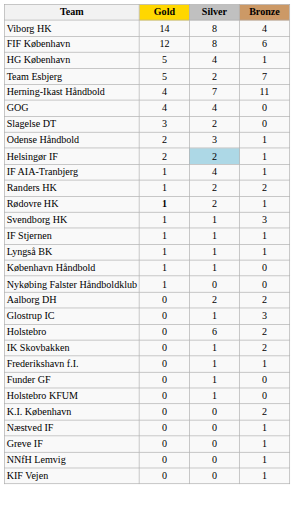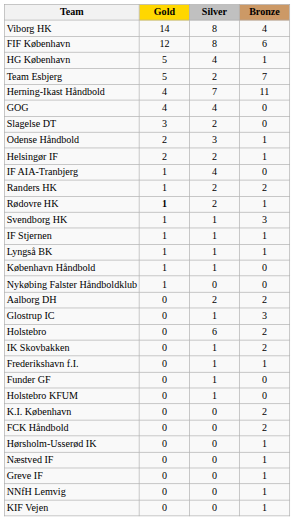 <table class="wikitable" style="text-align:center;">
 <tr>
 <th>Team</th>
 <td style="background:gold; width:4.5em; font-weight:bold;">Gold</td>
 <td style="background:silver; width:4.5em; font-weight:bold;">Silver</td>
 <td style="background:#c96; width:4.5em; font-weight:bold;">Bronze</td>
 </tr>
 <tr>
 <td style="text-align:left;">Viborg HK</td>
 <td>14</td>
 <td>8</td>
 <td>4</td>
 </tr>
 <tr>
 <td style="text-align:left;">FIF København</td>
 <td>12</td>
 <td>8</td>
 <td>6</td>
 </tr>
 <tr>
 <td style="text-align:left;">HG København</td>
 <td>5</td>
 <td>4</td>
 <td>1</td>
 </tr>
 <tr>
 <td style="text-align:left;">Team Esbjerg</td>
 <td>5</td>
 <td>2</td>
 <td>7</td>
 </tr>
 <tr>
 <td style="text-align:left;">Herning-Ikast Håndbold</td>
 <td>4</td>
 <td>7</td>
 <td>11</td>
 </tr>
 <tr>
 <td style="text-align:left;">GOG</td>
 <td>4</td>
 <td>4</td>
 <td>0</td>
 </tr>
 <tr>
 <td style="text-align:left;">Slagelse DT</td>
 <td>3</td>
 <td>2</td>
 <td>0</td>
 </tr>
 <tr>
 <td style="text-align:left;">Odense Håndbold</td>
 <td>2</td>
 <td>3</td>
 <td>1</td>
 </tr>
 <tr>
 <td style="text-align:left;">Helsingør IF</td>
 <td>2</td>
-<td style="background: lightblue;">2</td>
+<td>2</td>
 <td>1</td>
 </tr>
 <tr>
 <td style="text-align:left;">IF AIA-Tranbjerg</td>
 <td>1</td>
 <td>4</td>
-<td>1</td>
+<td>0</td>
 </tr>
 <tr>
 <td style="text-align:left;">Randers HK</td>
 <td>1</td>
 <td>2</td>
 <td>2</td>
 </tr>
 <tr>
 <td style="text-align:left;">Rødovre HK</td>
 <td><strong>1</strong></td>
 <td>2</td>
 <td>1</td>
 </tr>
 <tr>
 <td style="text-align:left;">Svendborg HK</td>
 <td>1</td>
 <td>1</td>
 <td>3</td>
 </tr>
 <tr>
 <td style="text-align:left;">IF Stjernen</td>
 <td>1</td>
 <td>1</td>
 <td>1</td>
 </tr>
 <tr>
 <td style="text-align:left;">Lyngså BK</td>
 <td>1</td>
 <td>1</td>
 <td>1</td>
 </tr>
 <tr>
 <td style="text-align:left;">København Håndbold</td>
 <td>1</td>
 <td>1</td>
 <td>0</td>
 </tr>
 <tr>
 <td style="text-align:left;">Nykøbing Falster Håndboldklub</td>
 <td>1</td>
 <td>0</td>
 <td>0</td>
 </tr>
 <tr>
 <td style="text-align:left;">Aalborg DH</td>
 <td>0</td>
 <td>2</td>
 <td>2</td>
 </tr>
 <tr>
 <td style="text-align:left;">Glostrup IC</td>
 <td>0</td>
 <td>1</td>
 <td>3</td>
 </tr>
 <tr>
 <td style="text-align:left;">Holstebro</td>
 <td>0</td>
 <td>6</td>
 <td>2</td>
 </tr>
 <tr>
 <td style="text-align:left;">IK Skovbakken</td>
 <td>0</td>
 <td>1</td>
 <td>2</td>
 </tr>
 <tr>
 <td style="text-align:left;">Frederikshavn f.I.</td>
 <td>0</td>
 <td>1</td>
 <td>1</td>
 </tr>
 <tr>
 <td style="text-align:left;">Funder GF</td>
 <td>0</td>
 <td>1</td>
 <td>0</td>
 </tr>
 <tr>
 <td style="text-align:left;">Holstebro KFUM</td>
 <td>0</td>
 <td>1</td>
 <td>0</td>
 </tr>
 <tr>
 <td style="text-align:left;">K.I. København</td>
 <td>0</td>
 <td>0</td>
 <td>2</td>
 </tr>
 <tr>
+<td style="text-align:left;">FCK Håndbold</td>
+<td>0</td>
+<td>0</td>
+<td>2</td>
+</tr>
+<tr>
+<td style="text-align:left;">Hørsholm-Usserød IK</td>
+<td>0</td>
+<td>0</td>
+<td>1</td>
+</tr>
+<tr>
 <td style="text-align:left;">Næstved IF</td>
 <td>0</td>
 <td>0</td>
 <td>1</td>
 </tr>
 <tr>
 <td style="text-align:left;">Greve IF</td>
 <td>0</td>
 <td>0</td>
 <td>1</td>
 </tr>
 <tr>
 <td style="text-align:left;">NNfH Lemvig</td>
 <td>0</td>
 <td>0</td>
 <td>1</td>
 </tr>
 <tr>
 <td style="text-align:left;">KIF Vejen</td>
 <td>0</td>
 <td>0</td>
 <td>1</td>
 </tr>
 </table>
